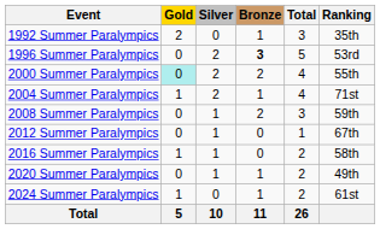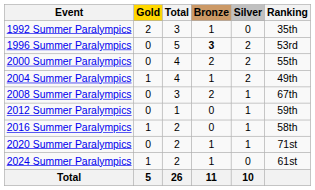 <table class="wikitable">
 <tr>
 <th>Event</th>
 <td style="background:gold; font-weight:bold;">Gold</td>
+<th>Total</th>
+<td style="background:#cc9966; font-weight:bold;">Bronze</td>
 <td style="background:silver; font-weight:bold;">Silver</td>
-<td style="background:#cc9966; font-weight:bold;">Bronze</td>
-<th>Total</th>
 <th>Ranking</th>
 </tr>
 <tr align=center>
 <td><a href='#'>1992 Summer Paralympics</a></td>
 <td>2</td>
+<td>3</td>
+<td>1</td>
 <td>0</td>
-<td>1</td>
-<td>3</td>
 <td>35th</td>
 </tr>
 <tr align=center>
 <td><a href='#'>1996 Summer Paralympics</a></td>
 <td>0</td>
+<td>5</td>
+<td><strong>3</strong></td>
 <td>2</td>
-<td><strong>3</strong></td>
-<td>5</td>
 <td>53rd</td>
 </tr>
 <tr align=center>
 <td><a href='#'>2000 Summer Paralympics</a></td>
-<td style="background: paleturquoise;">0</td>
+<td>0</td>
+<td>4</td>
 <td>2</td>
 <td>2</td>
-<td>4</td>
 <td>55th</td>
 </tr>
 <tr align=center>
 <td><a href='#'>2004 Summer Paralympics</a></td>
 <td>1</td>
+<td>4</td>
+<td>1</td>
 <td>2</td>
-<td>1</td>
-<td>4</td>
-<td>71st</td>
+<td>49th</td>
 </tr>
 <tr align=center>
 <td><a href='#'>2008 Summer Paralympics</a></td>
 <td>0</td>
+<td>3</td>
+<td>2</td>
 <td>1</td>
-<td>2</td>
-<td>3</td>
-<td>59th</td>
+<td>67th</td>
 </tr>
 <tr align=center>
 <td><a href='#'>2012 Summer Paralympics</a></td>
 <td>0</td>
 <td>1</td>
 <td>0</td>
 <td>1</td>
-<td>67th</td>
+<td>59th</td>
 </tr>
 <tr align=center>
 <td><a href='#'>2016 Summer Paralympics</a></td>
 <td>1</td>
+<td>2</td>
+<td>0</td>
 <td>1</td>
-<td>0</td>
-<td>2</td>
 <td>58th</td>
 </tr>
 <tr align=center>
 <td><a href='#'>2020 Summer Paralympics</a></td>
 <td>0</td>
+<td>2</td>
 <td>1</td>
 <td>1</td>
-<td>2</td>
-<td>49th</td>
+<td>71st</td>
 </tr>
 <tr align=center>
 <td><a href='#'>2024 Summer Paralympics</a></td>
 <td>1</td>
+<td>2</td>
+<td>1</td>
 <td>0</td>
-<td>1</td>
-<td>2</td>
 <td>61st</td>
 </tr>
 <tr>
 <th>Total</th>
 <th>5</th>
+<th>26</th>
+<th>11</th>
 <th>10</th>
-<th>11</th>
-<th>26</th>
 <th></th>
 </tr>
 </table>
